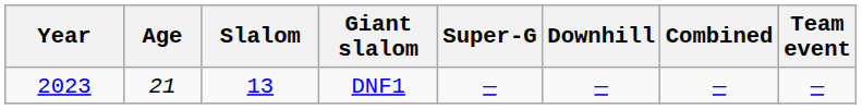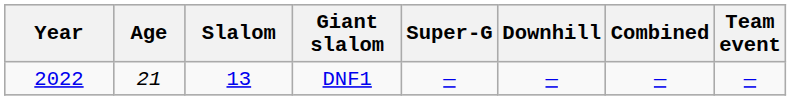 <table class=wikitable style="text-align:center">
 <tr>
 <th>  Year  </th>
 <th> Age </th>
 <th> Slalom </th>
 <th> Giant <br> slalom </th>
 <th>Super-G</th>
 <th>Downhill</th>
 <th>Combined</th>
 <th>Team<br>event</th>
 </tr>
 <tr>
-<td><a href='#'>2023</a></td>
+<td><a href='#'>2022</a></td>
 <td><em>21</em></td>
 <td><a href='#'>13</a></td>
 <td><a href='#'>DNF1</a></td>
 <td><a href='#'>—</a></td>
 <td><a href='#'>—</a></td>
 <td><a href='#'>—</a></td>
 <td><a href='#'>—</a></td>
 </tr>
 </table>
